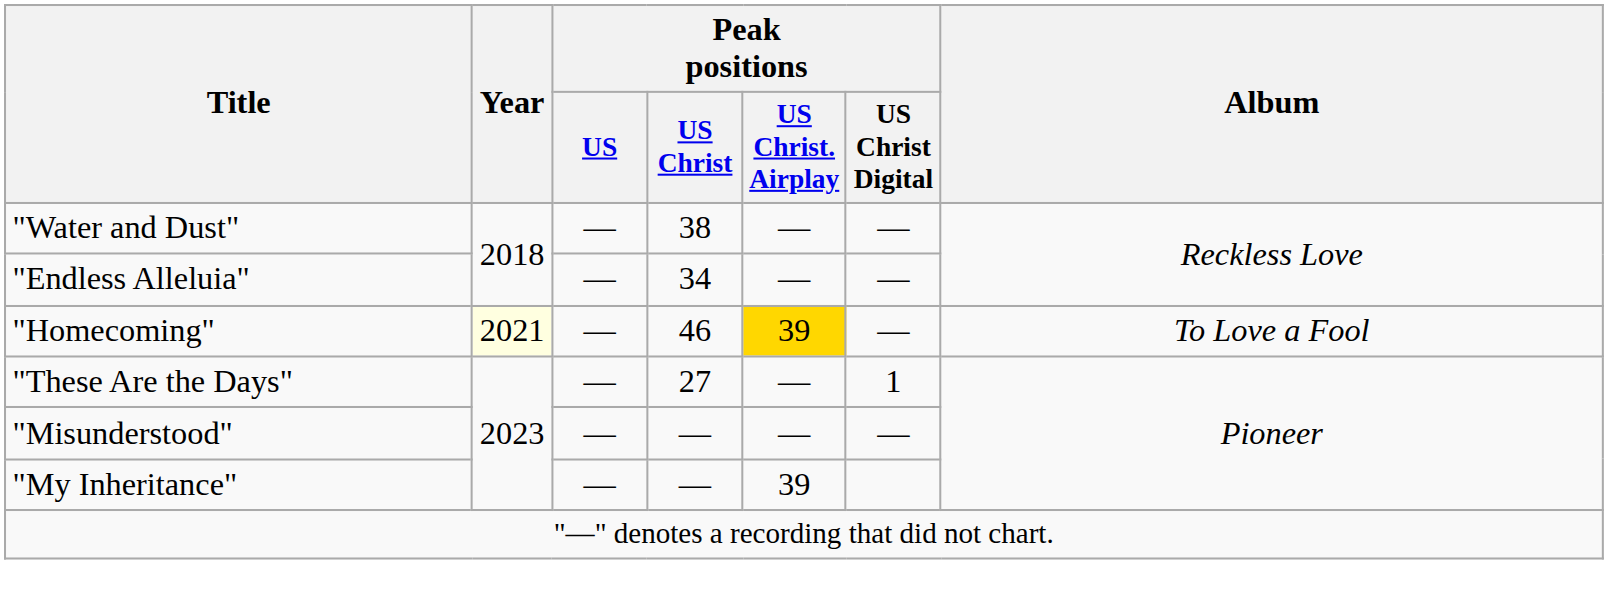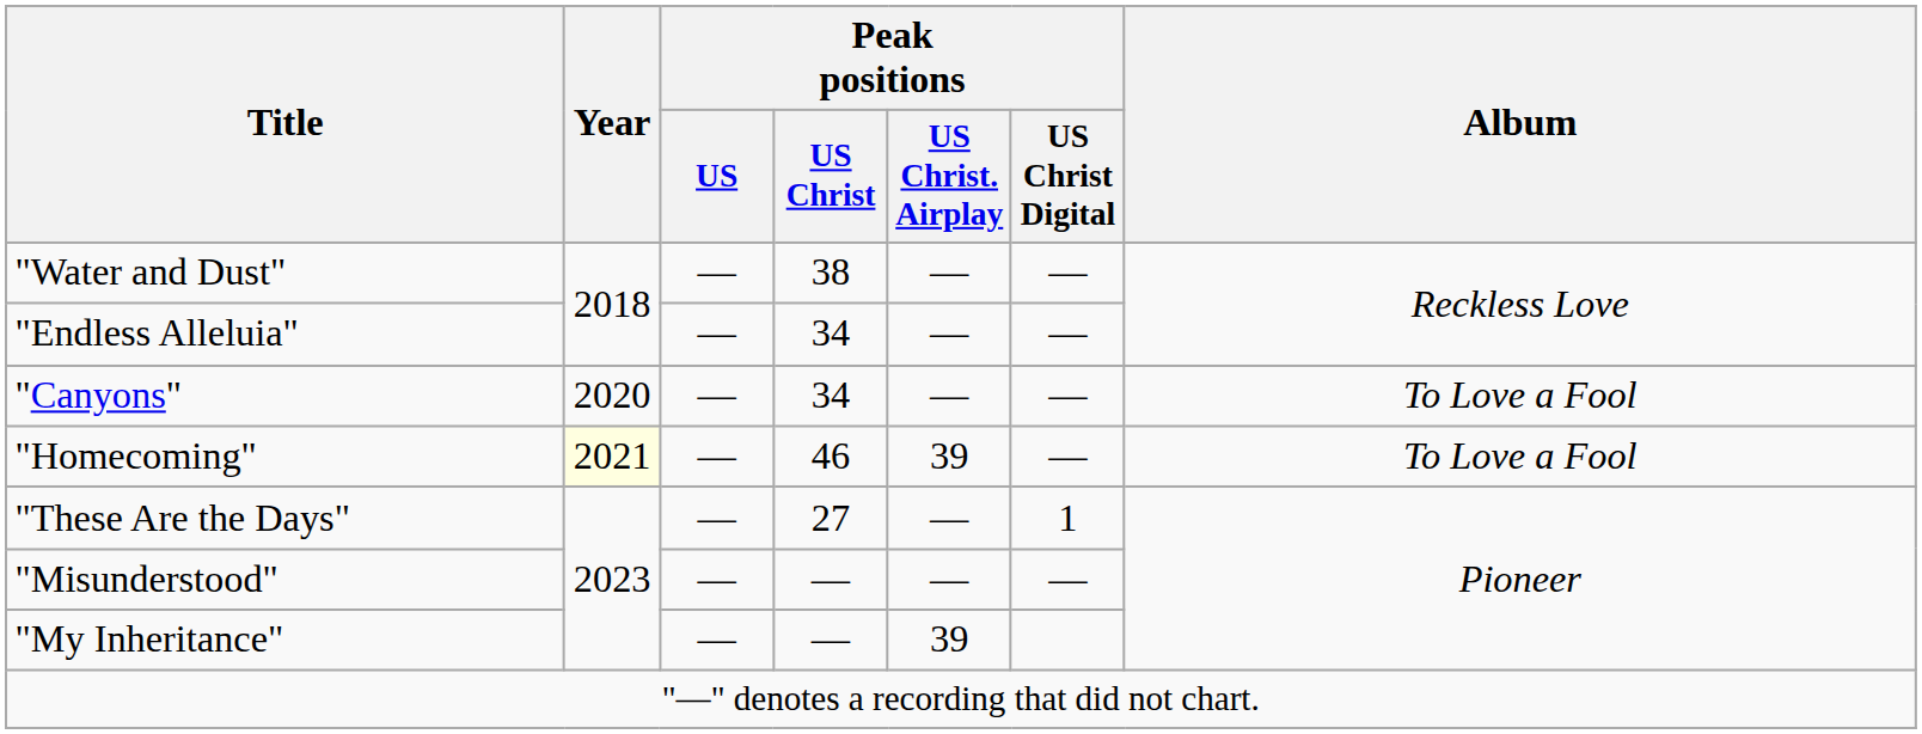 <table class="wikitable" style="text-align:center;">
 <tr>
 <th rowspan="2" style="width:14em;">Title</th>
 <th rowspan="2">Year</th>
 <th colspan="4">Peak<br>positions</th>
 <th rowspan="2" style="width:20em;">Album</th>
 </tr>
 <tr>
 <th scope="col" style="width:3em;font-size:85%;"><a href='#'>US</a><br></th>
 <th scope="col" style="width:3em;font-size:85%;"><a href='#'>US<br>Christ</a><br></th>
 <th scope="col" style="width:3em;font-size:85%;"><a href='#'>US<br>Christ. Airplay</a><br></th>
 <th scope="col" style="width:3em;font-size:85%;">US<br>Christ<br>Digital<br></th>
 </tr>
 <tr>
 <td align="left">"Water and Dust"</td>
 <td rowspan="2">2018</td>
 <td>—</td>
 <td>38</td>
 <td>—</td>
 <td>—</td>
 <td rowspan="2"><em>Reckless Love</em></td>
 </tr>
 <tr>
 <td align="left">"Endless Alleluia"</td>
 <td>—</td>
 <td>34</td>
 <td>—</td>
 <td>—</td>
 </tr>
 <tr>
+<td align="left">"<a href='#'>Canyons</a>"</td>
+<td>2020</td>
+<td>—</td>
+<td>34</td>
+<td>—</td>
+<td>—</td>
+<td><em>To Love a Fool</em></td>
+</tr>
+<tr>
 <td align="left">"Homecoming"<br></td>
 <td style="background: lightyellow;">2021</td>
 <td>—</td>
 <td>46</td>
-<td style="background: gold;">39</td>
+<td>39</td>
 <td>—</td>
 <td><em>To Love a Fool</em></td>
 </tr>
 <tr>
 <td align="left">"These Are the Days"</td>
 <td rowspan="3">2023</td>
 <td>—</td>
 <td>27</td>
 <td>—</td>
 <td>1</td>
 <td rowspan="3"><em>Pioneer</em></td>
 </tr>
 <tr>
 <td align="left">"Misunderstood"</td>
 <td>—</td>
 <td>—</td>
 <td>—</td>
 <td>—</td>
 </tr>
 <tr>
 <td align="left">"My Inheritance"</td>
 <td>—</td>
 <td>—</td>
 <td>39</td>
 </tr>
 <tr>
 <td colspan="7" style="font-size:90%">"—" denotes a recording that did not chart.</td>
 </tr>
 </table>
